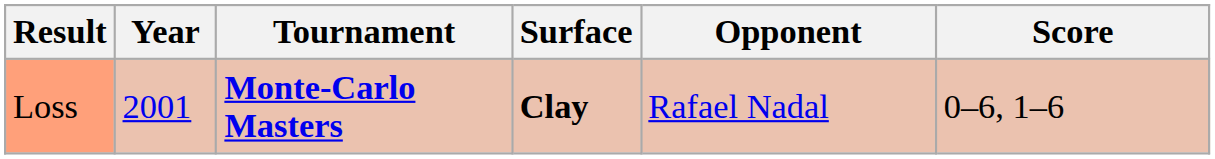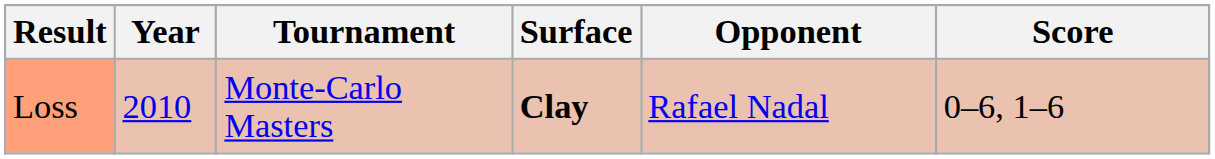 <table class="sortable wikitable">
 <tr>
 <th style="width:40px">Result</th>
 <th style="width:40px">Year</th>
 <th style="width:130px">Tournament</th>
 <th style="width:50px">Surface</th>
 <th style="width:130px">Opponent</th>
 <th style="width:120px" class="unsortable">Score</th>
 </tr>
 <tr style="background:#ebc2af;">
 <td style="background:#ffa07a;">Loss</td>
-<td><a href='#'>2001</a></td>
-<td><strong><a href='#'>Monte-Carlo Masters</a></strong></td>
+<td><a href='#'>2010</a></td>
+<td><a href='#'>Monte-Carlo Masters</a></td>
 <td><strong>Clay</strong></td>
 <td> <a href='#'>Rafael Nadal</a></td>
 <td>0–6, 1–6</td>
 </tr>
 </table>
